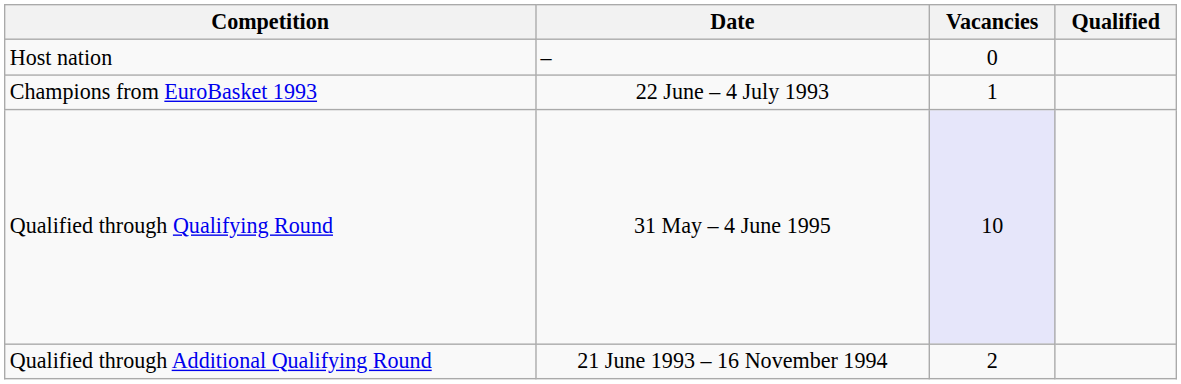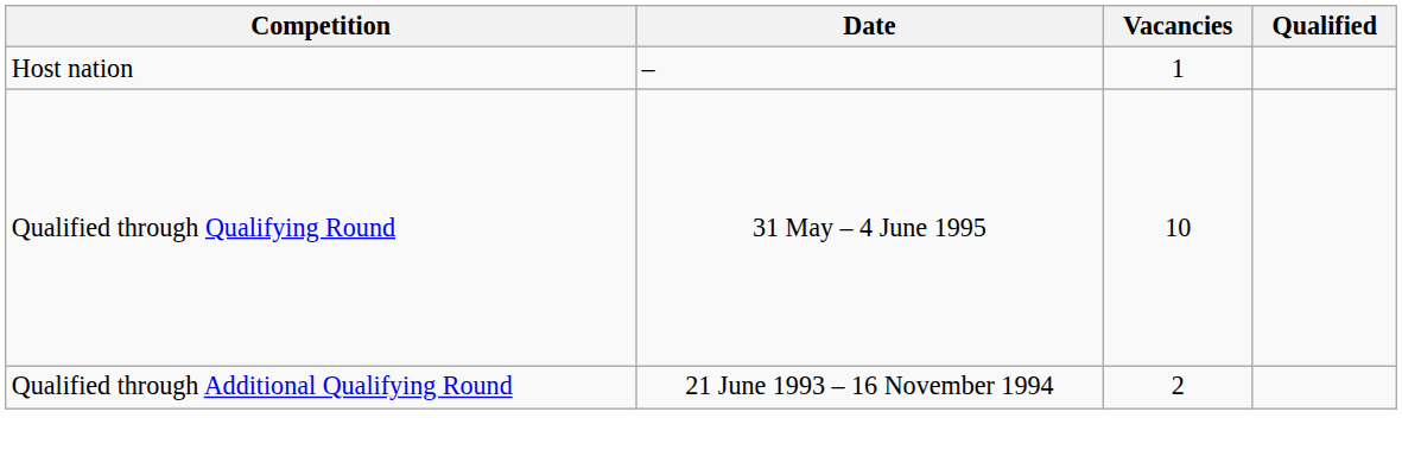 <table class="wikitable" style="width:850px">
 <tr>
 <th>Competition</th>
 <th>Date</th>
 <th>Vacancies</th>
 <th>Qualified</th>
 </tr>
 <tr>
 <td>Host nation</td>
 <td>–</td>
-<td style="text-align:center;">0</td>
-<td></td>
-</tr>
-<tr>
-<td>Champions from <a href='#'>EuroBasket 1993</a></td>
-<td style="text-align:center;">22 June – 4 July 1993</td>
 <td style="text-align:center;">1</td>
 <td></td>
 </tr>
 <tr>
 <td>Qualified through <a href='#'>Qualifying Round</a></td>
 <td style="text-align:center;">31 May – 4 June 1995</td>
-<td style="background: lavender; text-align:center;">10</td>
+<td style="text-align:center;">10</td>
 <td> <br>  <br>  <br>  <br>  <br>  <br>  <br>  <br>  <br> </td>
 </tr>
 <tr>
 <td>Qualified through <a href='#'>Additional Qualifying Round</a></td>
 <td style="text-align:center;">21 June 1993 – 16 November 1994</td>
 <td style="text-align:center;">2</td>
 <td> <br> </td>
 </tr>
 </table>
